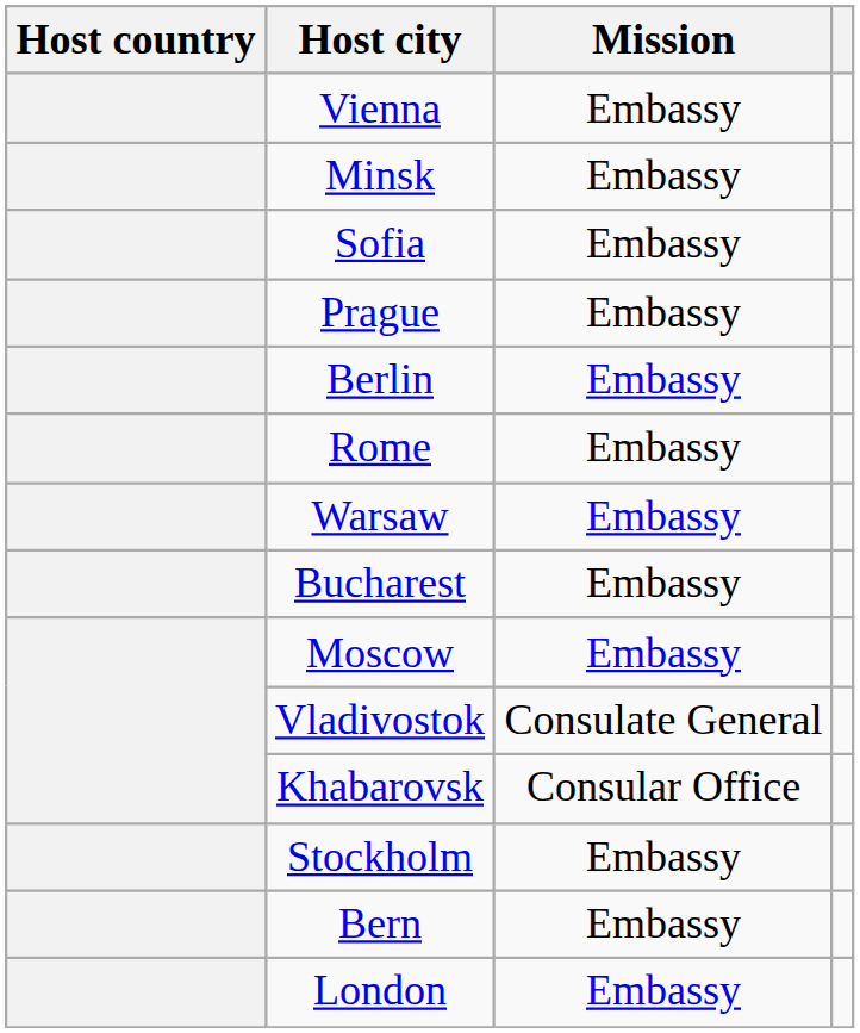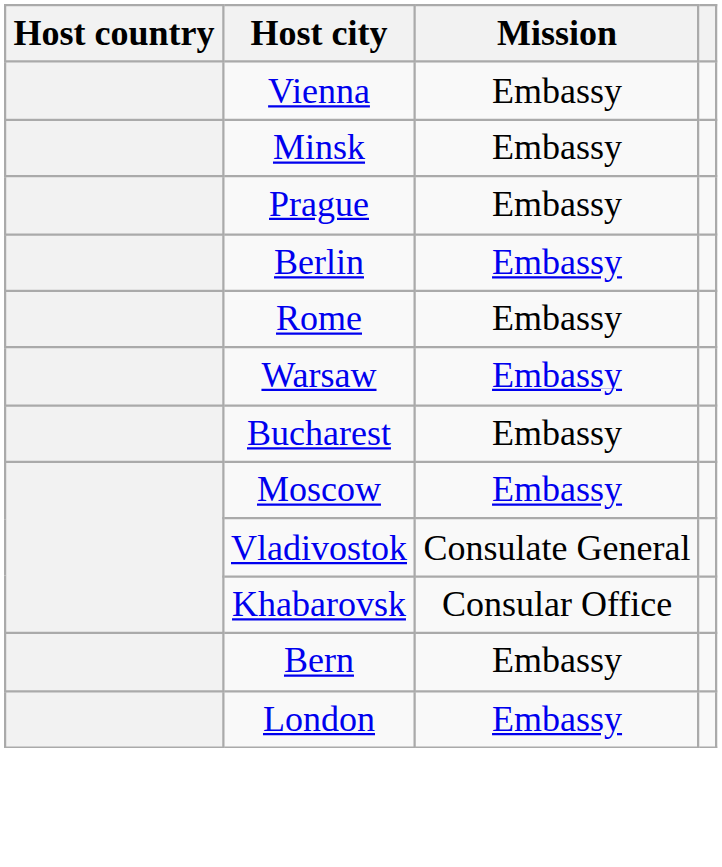 <table class="wikitable plainrowheaders" style="text-align:center;">
 <tr>
 <th scope="col">Host country</th>
 <th scope="col">Host city</th>
 <th scope="col">Mission</th>
 <th></th>
 </tr>
 <tr>
 <th scope="row"></th>
 <td><a href='#'>Vienna</a></td>
 <td>Embassy</td>
 <td></td>
 </tr>
 <tr>
 <th scope="row"></th>
 <td><a href='#'>Minsk</a></td>
-<td>Embassy</td>
-<td></td>
-</tr>
-<tr>
-<th scope="row"></th>
-<td><a href='#'>Sofia</a></td>
 <td>Embassy</td>
 <td></td>
 </tr>
 <tr>
 <th scope="row"></th>
 <td><a href='#'>Prague</a></td>
 <td>Embassy</td>
 <td></td>
 </tr>
 <tr>
 <th scope="row"></th>
 <td><a href='#'>Berlin</a></td>
 <td><a href='#'>Embassy</a></td>
 <td></td>
 </tr>
 <tr>
 <th scope="row"></th>
 <td><a href='#'>Rome</a></td>
 <td>Embassy</td>
 <td></td>
 </tr>
 <tr>
 <th scope="row"></th>
 <td><a href='#'>Warsaw</a></td>
 <td><a href='#'>Embassy</a></td>
 <td></td>
 </tr>
 <tr>
 <th scope="row"></th>
 <td><a href='#'>Bucharest</a></td>
 <td>Embassy</td>
 <td></td>
 </tr>
 <tr>
 <th rowspan="3" scope="row"></th>
 <td><a href='#'>Moscow</a></td>
 <td><a href='#'>Embassy</a></td>
 <td></td>
 </tr>
 <tr>
 <td><a href='#'>Vladivostok</a></td>
 <td>Consulate General</td>
 <td></td>
 </tr>
 <tr>
 <td><a href='#'>Khabarovsk</a></td>
 <td>Consular Office</td>
 <td></td>
 </tr>
 <tr>
 <th scope="row"></th>
-<td><a href='#'>Stockholm</a></td>
-<td>Embassy</td>
-<td></td>
-</tr>
-<tr>
-<th scope="row"></th>
 <td><a href='#'>Bern</a></td>
 <td>Embassy</td>
 <td></td>
 </tr>
 <tr>
 <th scope="row"></th>
 <td><a href='#'>London</a></td>
 <td><a href='#'>Embassy</a></td>
 <td></td>
 </tr>
 </table>
